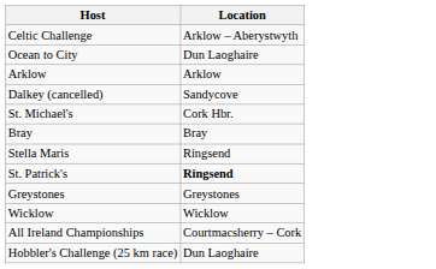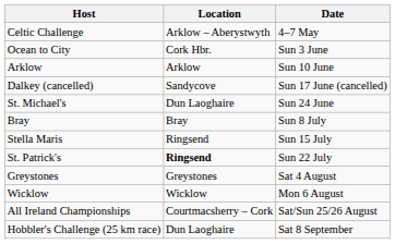 <table class="wikitable" border="1">
 <tr>
 <th>Host</th>
 <th>Location</th>
+<th>Date</th>
 </tr>
 <tr>
 <td>Celtic Challenge</td>
 <td>Arklow – Aberystwyth</td>
+<td>4–7 May</td>
 </tr>
 <tr>
 <td>Ocean to City</td>
-<td>Dun Laoghaire</td>
+<td>Cork Hbr.</td>
+<td>Sun 3 June</td>
 </tr>
 <tr>
 <td>Arklow</td>
 <td>Arklow</td>
+<td>Sun 10 June</td>
 </tr>
 <tr>
 <td>Dalkey (cancelled)</td>
 <td>Sandycove</td>
+<td>Sun 17 June (cancelled)</td>
 </tr>
 <tr>
 <td>St. Michael's</td>
-<td>Cork Hbr.</td>
+<td>Dun Laoghaire</td>
+<td>Sun 24 June</td>
 </tr>
 <tr>
 <td>Bray</td>
 <td>Bray</td>
+<td>Sun 8 July</td>
 </tr>
 <tr>
 <td>Stella Maris</td>
 <td>Ringsend</td>
+<td>Sun 15 July</td>
 </tr>
 <tr>
 <td>St. Patrick's</td>
 <td><strong>Ringsend</strong></td>
+<td>Sun 22 July</td>
 </tr>
 <tr>
 <td>Greystones</td>
 <td>Greystones</td>
+<td>Sat 4 August</td>
 </tr>
 <tr>
 <td>Wicklow</td>
 <td>Wicklow</td>
+<td>Mon 6 August</td>
 </tr>
 <tr>
 <td>All Ireland Championships</td>
 <td>Courtmacsherry – Cork</td>
+<td>Sat/Sun 25/26 August</td>
 </tr>
 <tr>
 <td>Hobbler's Challenge (25 km race)</td>
 <td>Dun Laoghaire</td>
+<td>Sat 8 September</td>
 </tr>
 </table>
